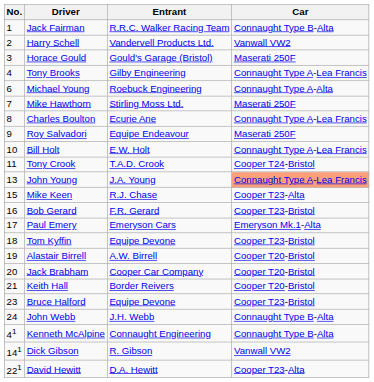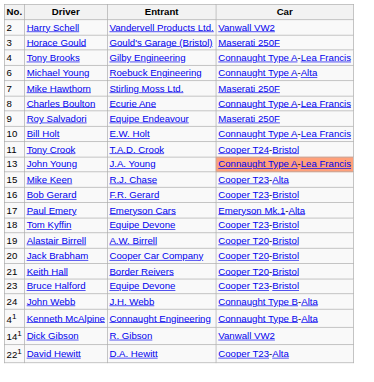 <table class="wikitable" style="font-size: 90%;">
 <tr>
 <th>No.</th>
 <th>Driver</th>
 <th>Entrant</th>
 <th>Car</th>
-</tr>
-<tr>
-<td>1</td>
-<td> <a href='#'>Jack Fairman</a></td>
-<td><a href='#'>R.R.C. Walker Racing Team</a></td>
-<td><a href='#'>Connaught Type B</a>-<a href='#'>Alta</a></td>
 </tr>
 <tr>
 <td>2</td>
 <td> <a href='#'>Harry Schell</a></td>
 <td><a href='#'>Vandervell Products Ltd.</a></td>
 <td><a href='#'>Vanwall VW2</a></td>
 </tr>
 <tr>
 <td>3</td>
 <td> <a href='#'>Horace Gould</a></td>
 <td><a href='#'>Gould's Garage (Bristol)</a></td>
 <td><a href='#'>Maserati 250F</a></td>
 </tr>
 <tr>
 <td>4</td>
 <td> <a href='#'>Tony Brooks</a></td>
 <td><a href='#'>Gilby Engineering</a></td>
 <td><a href='#'>Connaught Type A</a>-<a href='#'>Lea Francis</a></td>
 </tr>
 <tr>
 <td>6</td>
 <td> <a href='#'>Michael Young</a></td>
 <td><a href='#'>Roebuck Engineering</a></td>
 <td><a href='#'>Connaught Type A</a>-<a href='#'>Alta</a></td>
 </tr>
 <tr>
 <td>7</td>
 <td> <a href='#'>Mike Hawthorn</a></td>
 <td><a href='#'>Stirling Moss Ltd.</a></td>
 <td><a href='#'>Maserati 250F</a></td>
 </tr>
 <tr>
 <td>8</td>
 <td> <a href='#'>Charles Boulton</a></td>
 <td><a href='#'>Ecurie Ane</a></td>
 <td><a href='#'>Connaught Type A</a>-<a href='#'>Lea Francis</a></td>
 </tr>
 <tr>
 <td>9</td>
 <td> <a href='#'>Roy Salvadori</a></td>
 <td><a href='#'>Equipe Endeavour</a></td>
 <td><a href='#'>Maserati 250F</a></td>
 </tr>
 <tr>
 <td>10</td>
 <td> <a href='#'>Bill Holt</a></td>
 <td><a href='#'>E.W. Holt</a></td>
 <td><a href='#'>Connaught Type A</a>-<a href='#'>Lea Francis</a></td>
 </tr>
 <tr>
 <td>11</td>
 <td> <a href='#'>Tony Crook</a></td>
 <td><a href='#'>T.A.D. Crook</a></td>
 <td><a href='#'>Cooper T24</a>-<a href='#'>Bristol</a></td>
 </tr>
 <tr>
 <td>13</td>
 <td> <a href='#'>John Young</a></td>
 <td><a href='#'>J.A. Young</a></td>
 <td style="background: lightsalmon;"><a href='#'>Connaught Type A</a>-<a href='#'>Lea Francis</a></td>
 </tr>
 <tr>
 <td>15</td>
 <td> <a href='#'>Mike Keen</a></td>
 <td><a href='#'>R.J. Chase</a></td>
 <td><a href='#'>Cooper T23</a>-<a href='#'>Alta</a></td>
 </tr>
 <tr>
 <td>16</td>
 <td> <a href='#'>Bob Gerard</a></td>
 <td><a href='#'>F.R. Gerard</a></td>
 <td><a href='#'>Cooper T23</a>-<a href='#'>Bristol</a></td>
 </tr>
 <tr>
 <td>17</td>
 <td> <a href='#'>Paul Emery</a></td>
 <td><a href='#'>Emeryson Cars</a></td>
 <td><a href='#'>Emeryson Mk.1</a>-<a href='#'>Alta</a></td>
 </tr>
 <tr>
 <td>18</td>
 <td> <a href='#'>Tom Kyffin</a></td>
 <td><a href='#'>Equipe Devone</a></td>
 <td><a href='#'>Cooper T23</a>-<a href='#'>Bristol</a></td>
 </tr>
 <tr>
 <td>19</td>
 <td> <a href='#'>Alastair Birrell</a></td>
 <td><a href='#'>A.W. Birrell</a></td>
 <td><a href='#'>Cooper T20</a>-<a href='#'>Bristol</a></td>
 </tr>
 <tr>
 <td>20</td>
 <td> <a href='#'>Jack Brabham</a></td>
 <td><a href='#'>Cooper Car Company</a></td>
 <td><a href='#'>Cooper T20</a>-<a href='#'>Bristol</a></td>
 </tr>
 <tr>
 <td>21</td>
 <td> <a href='#'>Keith Hall</a></td>
 <td><a href='#'>Border Reivers</a></td>
 <td><a href='#'>Cooper T20</a>-<a href='#'>Bristol</a></td>
 </tr>
 <tr>
 <td>23</td>
 <td> <a href='#'>Bruce Halford</a></td>
 <td><a href='#'>Equipe Devone</a></td>
 <td><a href='#'>Cooper T23</a>-<a href='#'>Bristol</a></td>
 </tr>
 <tr>
 <td>24</td>
 <td> <a href='#'>John Webb</a></td>
 <td><a href='#'>J.H. Webb</a></td>
 <td><a href='#'>Connaught Type B</a>-<a href='#'>Alta</a></td>
 </tr>
 <tr>
 <td>4<sup>1</sup></td>
 <td> <a href='#'>Kenneth McAlpine</a></td>
 <td><a href='#'>Connaught Engineering</a></td>
 <td><a href='#'>Connaught Type B</a>-<a href='#'>Alta</a></td>
 </tr>
 <tr>
 <td>14<sup>1</sup></td>
 <td> <a href='#'>Dick Gibson</a></td>
 <td><a href='#'>R. Gibson</a></td>
 <td><a href='#'>Vanwall VW2</a></td>
 </tr>
 <tr>
 <td>22<sup>1</sup></td>
 <td> <a href='#'>David Hewitt</a></td>
 <td><a href='#'>D.A. Hewitt</a></td>
 <td><a href='#'>Cooper T23</a>-<a href='#'>Alta</a></td>
 </tr>
 </table>
